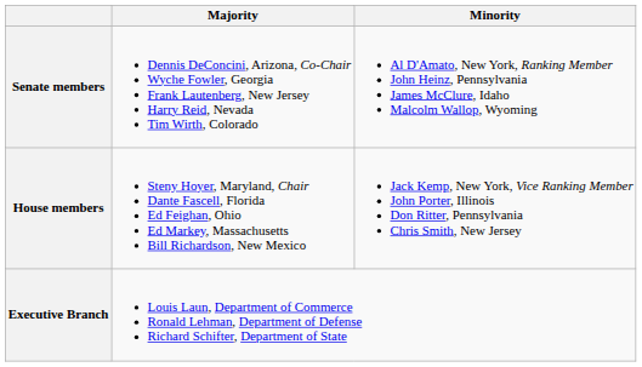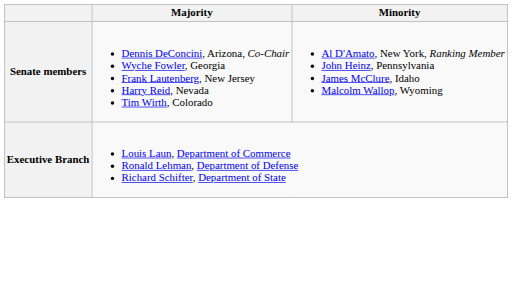 <table class=wikitable>
 <tr>
 <th></th>
 <th>Majority</th>
 <th>Minority</th>
 </tr>
 <tr>
 <th>Senate members</th>
 <td valign="top" ><br><ul><li><a href='#'>Dennis DeConcini</a>, Arizona, <em>Co-Chair</em></li><li><a href='#'>Wyche Fowler</a>, Georgia</li><li><a href='#'>Frank Lautenberg</a>, New Jersey</li><li><a href='#'>Harry Reid</a>, Nevada</li><li><a href='#'>Tim Wirth</a>, Colorado</li></ul></td>
 <td valign="top" ><br><ul><li><a href='#'>Al D'Amato</a>, New York, <em>Ranking Member</em></li><li><a href='#'>John Heinz</a>, Pennsylvania</li><li><a href='#'>James McClure</a>, Idaho</li><li><a href='#'>Malcolm Wallop</a>, Wyoming</li></ul></td>
 </tr>
 <tr>
-<th>House members</th>
-<td valign="top" ><br><ul><li><a href='#'>Steny Hoyer</a>, Maryland, <em>Chair</em></li><li><a href='#'>Dante Fascell</a>, Florida</li><li><a href='#'>Ed Feighan</a>, Ohio</li><li><a href='#'>Ed Markey</a>, Massachusetts</li><li><a href='#'>Bill Richardson</a>, New Mexico</li></ul></td>
-<td valign="top" ><br><ul><li><a href='#'>Jack Kemp</a>, New York, <em>Vice Ranking Member</em></li><li><a href='#'>John Porter</a>, Illinois</li><li><a href='#'>Don Ritter</a>, Pennsylvania</li><li><a href='#'>Chris Smith</a>, New Jersey</li></ul></td>
-</tr>
-<tr>
 <th>Executive Branch</th>
 <td colspan=2><br><ul><li><a href='#'>Louis Laun</a>, <a href='#'>Department of Commerce</a></li><li><a href='#'>Ronald Lehman</a>, <a href='#'>Department of Defense</a></li><li><a href='#'>Richard Schifter</a>, <a href='#'>Department of State</a></li></ul></td>
 </tr>
 </table>
